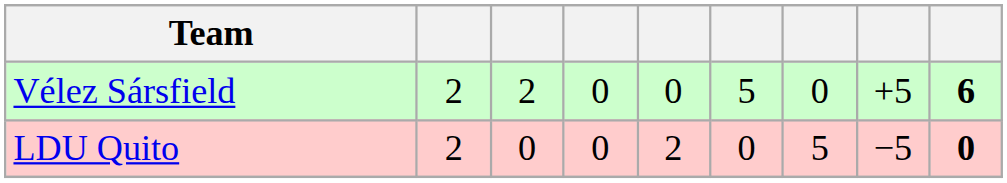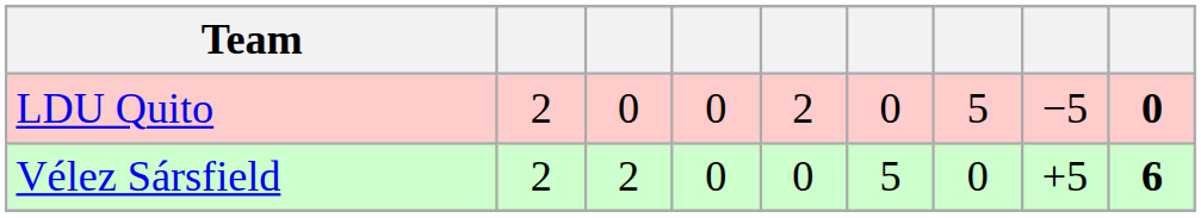 <table class="wikitable" style="text-align:center;">
 <tr>
 </tr>
 <tr>
 <th width="175">Team</th>
 <th width="25"></th>
 <th width="25"></th>
 <th width="25"></th>
 <th width="25"></th>
 <th width="25"></th>
 <th width="25"></th>
 <th width="25"></th>
 <th width="25"></th>
 </tr>
+<tr bgcolor=FFCCCC>
+<td align=left> <a href='#'>LDU Quito</a></td>
+<td>2</td>
+<td>0</td>
+<td>0</td>
+<td>2</td>
+<td>0</td>
+<td>5</td>
+<td>−5</td>
+<td><strong>0</strong></td>
+</tr>
 <tr bgcolor=CCFFCC>
 <td align=left> <a href='#'>Vélez Sársfield</a></td>
 <td>2</td>
 <td>2</td>
 <td>0</td>
 <td>0</td>
 <td>5</td>
 <td>0</td>
 <td>+5</td>
 <td><strong>6</strong></td>
 </tr>
-<tr bgcolor=FFCCCC>
-<td align=left> <a href='#'>LDU Quito</a></td>
-<td>2</td>
-<td>0</td>
-<td>0</td>
-<td>2</td>
-<td>0</td>
-<td>5</td>
-<td>−5</td>
-<td><strong>0</strong></td>
-</tr>
 <tr>
 </tr>
 </table>
